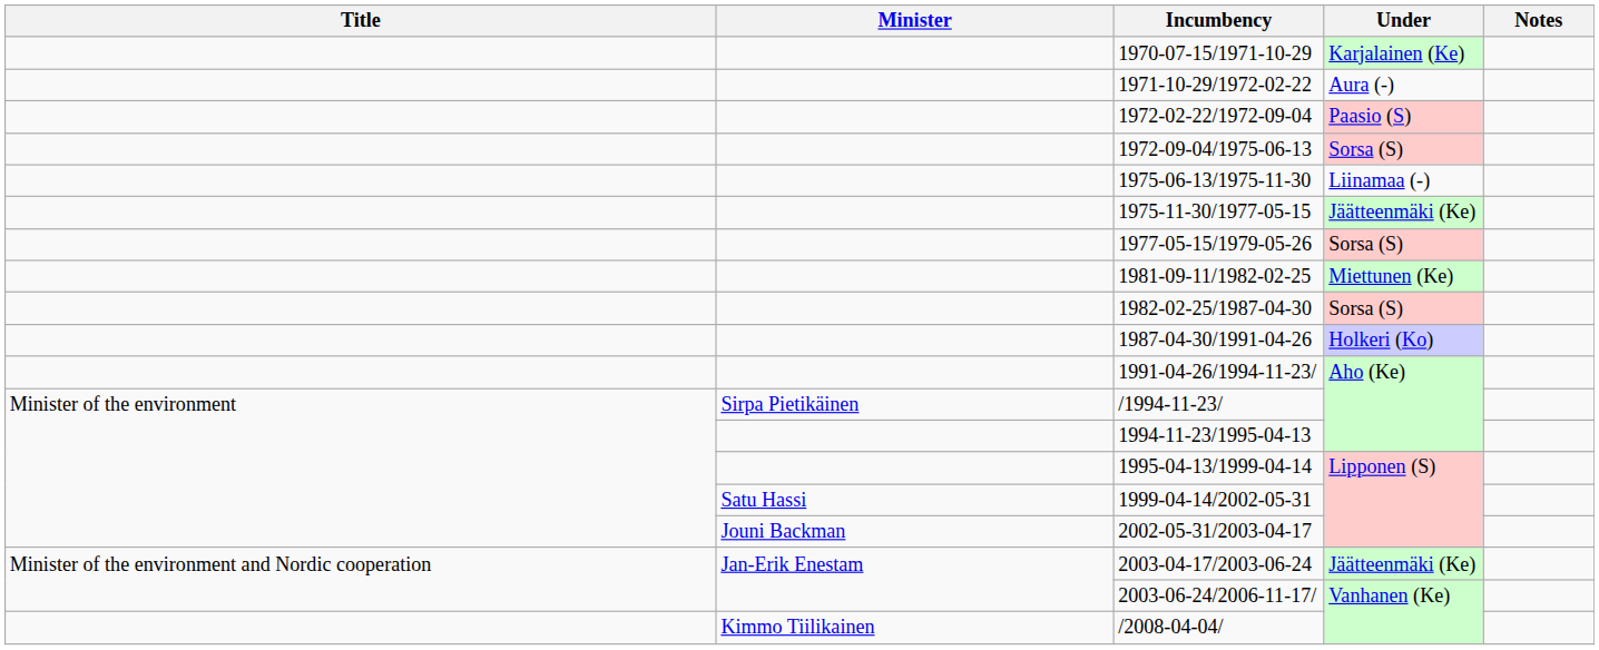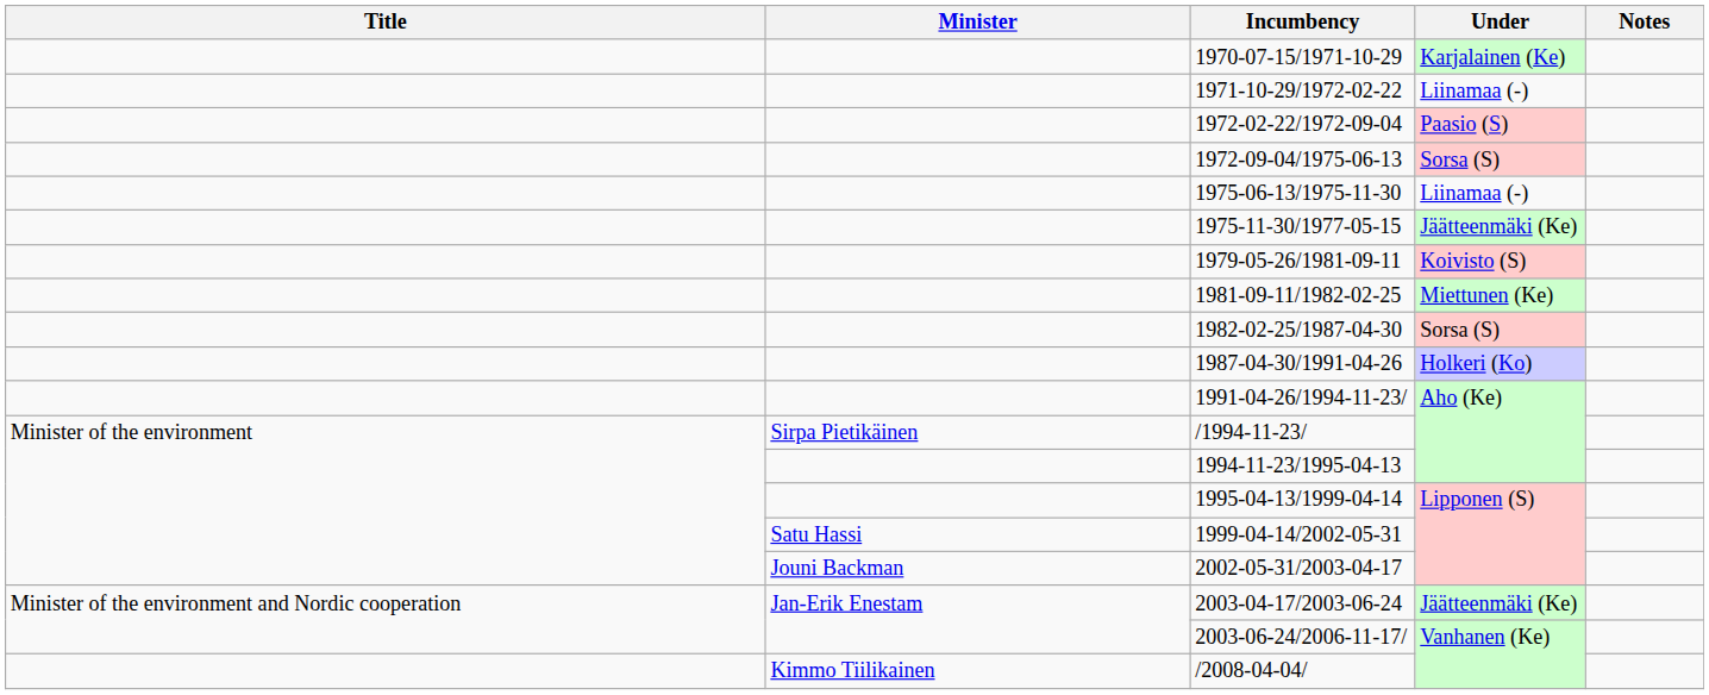 <table class="wikitable" style="width:100%;">
 <tr>
 <th>Title</th>
 <th style="width:25%;"><a href='#'>Minister</a></th>
 <th style="width:160px;">Incumbency</th>
 <th style="width:10%;">Under</th>
 <th style="width:7%;">Notes</th>
 </tr>
 <tr>
 <td></td>
 <td></td>
 <td>1970-07-15/1971-10-29</td>
 <td style="background:#cfc;"><a href='#'>Karjalainen</a> (<a href='#'>Ke</a>)</td>
 <td></td>
 </tr>
 <tr>
 <td></td>
 <td></td>
 <td>1971-10-29/1972-02-22</td>
-<td><a href='#'>Aura</a> (-)</td>
+<td><a href='#'>Liinamaa</a> (-)</td>
 <td></td>
 </tr>
 <tr>
 <td></td>
 <td></td>
 <td>1972-02-22/1972-09-04</td>
 <td style="background:#fcc;"><a href='#'>Paasio</a> (<a href='#'>S</a>)</td>
 <td></td>
 </tr>
 <tr>
 <td></td>
 <td></td>
 <td>1972-09-04/1975-06-13</td>
 <td style="background:#fcc;"><a href='#'>Sorsa</a> (S)</td>
 <td></td>
 </tr>
 <tr>
 <td></td>
 <td></td>
 <td>1975-06-13/1975-11-30</td>
 <td><a href='#'>Liinamaa</a> (-)</td>
 <td></td>
 </tr>
 <tr>
 <td></td>
 <td></td>
 <td>1975-11-30/1977-05-15</td>
 <td style="background:#cfc;"><a href='#'>Jäätteenmäki</a> (Ke)</td>
 <td></td>
 </tr>
 <tr>
 <td></td>
 <td></td>
-<td>1977-05-15/1979-05-26</td>
-<td style="background:#fcc;">Sorsa (S)</td>
+<td>1979-05-26/1981-09-11</td>
+<td style="background:#fcc;"><a href='#'>Koivisto</a> (S)</td>
 <td></td>
 </tr>
 <tr>
 <td></td>
 <td></td>
 <td>1981-09-11/1982-02-25</td>
 <td style="background:#cfc;"><a href='#'>Miettunen</a> (Ke)</td>
 <td></td>
 </tr>
 <tr>
 <td></td>
 <td></td>
 <td>1982-02-25/1987-04-30</td>
 <td style="background:#fcc;">Sorsa (S)</td>
 <td></td>
 </tr>
 <tr>
 <td></td>
 <td></td>
 <td>1987-04-30/1991-04-26</td>
 <td style="background:#ccf;"><a href='#'>Holkeri</a> (<a href='#'>Ko</a>)</td>
 <td></td>
 </tr>
 <tr>
 <td></td>
 <td></td>
 <td>1991-04-26/1994-11-23/</td>
 <td rowspan="3"  style="background:#cfc; vertical-align:top;"><a href='#'>Aho</a> (Ke)</td>
 <td></td>
 </tr>
 <tr>
 <td rowspan="5" style="vertical-align:top;">Minister of the environment</td>
 <td><a href='#'>Sirpa Pietikäinen</a></td>
 <td>/1994-11-23/</td>
 <td></td>
 </tr>
 <tr>
 <td></td>
 <td>1994-11-23/1995-04-13</td>
 <td></td>
 </tr>
 <tr>
 <td></td>
 <td>1995-04-13/1999-04-14</td>
 <td rowspan="3"  style="background:#fcc; vertical-align:top;"><a href='#'>Lipponen</a> (S)</td>
 <td></td>
 </tr>
 <tr>
 <td><a href='#'>Satu Hassi</a></td>
 <td>1999-04-14/2002-05-31</td>
 <td></td>
 </tr>
 <tr>
 <td><a href='#'>Jouni Backman</a></td>
 <td>2002-05-31/2003-04-17</td>
 <td></td>
 </tr>
 <tr>
 <td rowspan="2" style="vertical-align:top;">Minister of the environment and Nordic cooperation</td>
 <td rowspan="2" style="vertical-align:top;"><a href='#'>Jan-Erik Enestam</a></td>
 <td>2003-04-17/2003-06-24</td>
 <td style="background:#cfc;"><a href='#'>Jäätteenmäki</a> (Ke)</td>
 <td></td>
 </tr>
 <tr>
 <td>2003-06-24/2006-11-17/</td>
 <td rowspan="2"  style="background:#cfc; vertical-align:top;"><a href='#'>Vanhanen</a> (Ke)</td>
 <td></td>
 </tr>
 <tr>
 <td></td>
 <td><a href='#'>Kimmo Tiilikainen</a></td>
 <td>/2008-04-04/</td>
 <td></td>
 </tr>
 </table>
